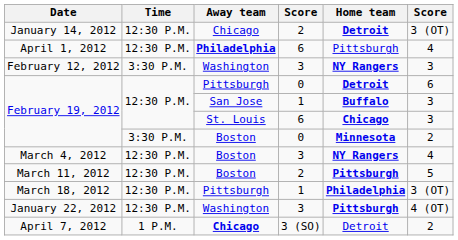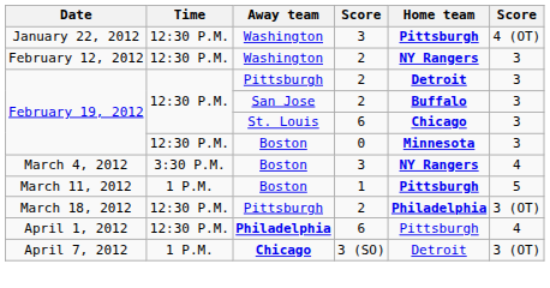 <table class="wikitable sortable" style="font-size: 95%;text-align: center;">
 <tr>
 <th>Date</th>
 <th>Time</th>
 <th>Away team</th>
 <th>Score</th>
 <th>Home team</th>
 <th>Score</th>
 </tr>
 <tr>
-<td>January 14, 2012</td>
+<td>January 22, 2012</td>
 <td>12:30 P.M.</td>
-<td><a href='#'>Chicago</a></td>
+<td><a href='#'>Washington</a></td>
+<td>3</td>
+<td><strong><a href='#'>Pittsburgh</a></strong></td>
+<td>4 (OT)</td>
+</tr>
+<tr>
+<td>February 12, 2012</td>
+<td>12:30 P.M.</td>
+<td><a href='#'>Washington</a></td>
+<td>2</td>
+<td><strong><a href='#'>NY Rangers</a></strong></td>
+<td>3</td>
+</tr>
+<tr>
+<td rowspan=4><a href='#'>February 19, 2012</a></td>
+<td rowspan=3>12:30 P.M.</td>
+<td><a href='#'>Pittsburgh</a></td>
 <td>2</td>
 <td><strong><a href='#'>Detroit</a></strong></td>
+<td>3</td>
+</tr>
+<tr>
+<td><a href='#'>San Jose</a></td>
+<td>2</td>
+<td><strong><a href='#'>Buffalo</a></strong></td>
+<td>3</td>
+</tr>
+<tr>
+<td><a href='#'>St. Louis</a></td>
+<td>6</td>
+<td><strong><a href='#'>Chicago</a></strong></td>
+<td>3</td>
+</tr>
+<tr>
+<td>12:30 P.M.</td>
+<td><a href='#'>Boston</a></td>
+<td>0</td>
+<td><strong><a href='#'>Minnesota</a></strong></td>
+<td>3</td>
+</tr>
+<tr>
+<td>March 4, 2012</td>
+<td>3:30 P.M.</td>
+<td><a href='#'>Boston</a></td>
+<td>3</td>
+<td><strong><a href='#'>NY Rangers</a></strong></td>
+<td>4</td>
+</tr>
+<tr>
+<td>March 11, 2012</td>
+<td>1 P.M.</td>
+<td><a href='#'>Boston</a></td>
+<td>1</td>
+<td><strong><a href='#'>Pittsburgh</a></strong></td>
+<td>5</td>
+</tr>
+<tr>
+<td>March 18, 2012</td>
+<td>12:30 P.M.</td>
+<td><a href='#'>Pittsburgh</a></td>
+<td>2</td>
+<td><strong><a href='#'>Philadelphia</a></strong></td>
 <td>3 (OT)</td>
 </tr>
 <tr>
 <td>April 1, 2012</td>
 <td>12:30 P.M.</td>
 <td><strong><a href='#'>Philadelphia</a></strong></td>
 <td>6</td>
 <td><a href='#'>Pittsburgh</a></td>
 <td>4</td>
 </tr>
 <tr>
-<td>February 12, 2012</td>
-<td>3:30 P.M.</td>
-<td><a href='#'>Washington</a></td>
-<td>3</td>
-<td><strong><a href='#'>NY Rangers</a></strong></td>
-<td>3</td>
-</tr>
-<tr>
-<td rowspan=4><a href='#'>February 19, 2012</a></td>
-<td rowspan=3>12:30 P.M.</td>
-<td><a href='#'>Pittsburgh</a></td>
-<td>0</td>
-<td><strong><a href='#'>Detroit</a></strong></td>
-<td>6</td>
-</tr>
-<tr>
-<td><a href='#'>San Jose</a></td>
-<td>1</td>
-<td><strong><a href='#'>Buffalo</a></strong></td>
-<td>3</td>
-</tr>
-<tr>
-<td><a href='#'>St. Louis</a></td>
-<td>6</td>
-<td><strong><a href='#'>Chicago</a></strong></td>
-<td>3</td>
-</tr>
-<tr>
-<td>3:30 P.M.</td>
-<td><a href='#'>Boston</a></td>
-<td>0</td>
-<td><strong><a href='#'>Minnesota</a></strong></td>
-<td>2</td>
-</tr>
-<tr>
-<td>March 4, 2012</td>
-<td>12:30 P.M.</td>
-<td><a href='#'>Boston</a></td>
-<td>3</td>
-<td><strong><a href='#'>NY Rangers</a></strong></td>
-<td>4</td>
-</tr>
-<tr>
-<td>March 11, 2012</td>
-<td>12:30 P.M.</td>
-<td><a href='#'>Boston</a></td>
-<td>2</td>
-<td><strong><a href='#'>Pittsburgh</a></strong></td>
-<td>5</td>
-</tr>
-<tr>
-<td>March 18, 2012</td>
-<td>12:30 P.M.</td>
-<td><a href='#'>Pittsburgh</a></td>
-<td>1</td>
-<td><strong><a href='#'>Philadelphia</a></strong></td>
-<td>3 (OT)</td>
-</tr>
-<tr>
-<td>January 22, 2012</td>
-<td>12:30 P.M.</td>
-<td><a href='#'>Washington</a></td>
-<td>3</td>
-<td><strong><a href='#'>Pittsburgh</a></strong></td>
-<td>4 (OT)</td>
-</tr>
-<tr>
 <td>April 7, 2012</td>
 <td>1 P.M.</td>
 <td><strong><a href='#'>Chicago</a></strong></td>
 <td>3 (SO)</td>
 <td><a href='#'>Detroit</a></td>
-<td>2</td>
+<td>3 (OT)</td>
 </tr>
 </table>
